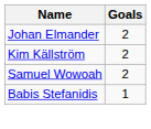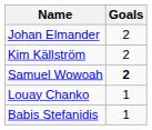 <table class="wikitable">
 <tr>
 <th>Name</th>
 <th>Goals</th>
 </tr>
 <tr>
 <td> <a href='#'>Johan Elmander</a></td>
 <td align=center>2</td>
 </tr>
 <tr>
 <td> <a href='#'>Kim Källström</a></td>
 <td align=center>2</td>
 </tr>
 <tr>
 <td> <a href='#'>Samuel Wowoah</a></td>
-<td align=center>2</td>
+<td align=center><strong>2</strong></td>
+</tr>
+<tr>
+<td> <a href='#'>Louay Chanko</a></td>
+<td align=center>1</td>
 </tr>
 <tr>
 <td> <a href='#'>Babis Stefanidis</a></td>
 <td align=center>1</td>
 </tr>
 </table>
